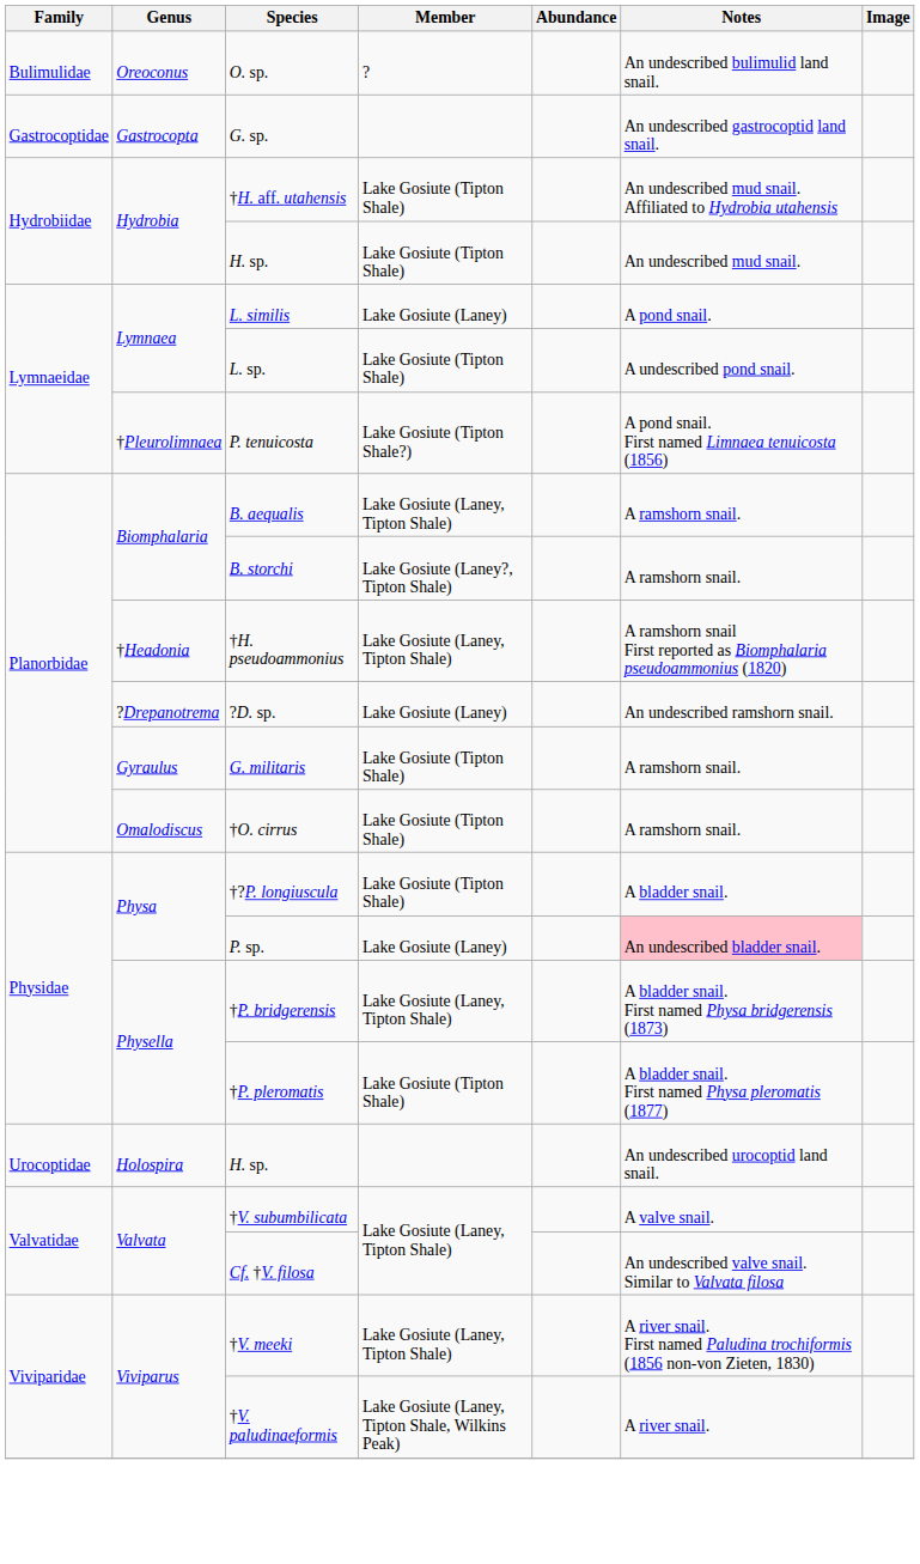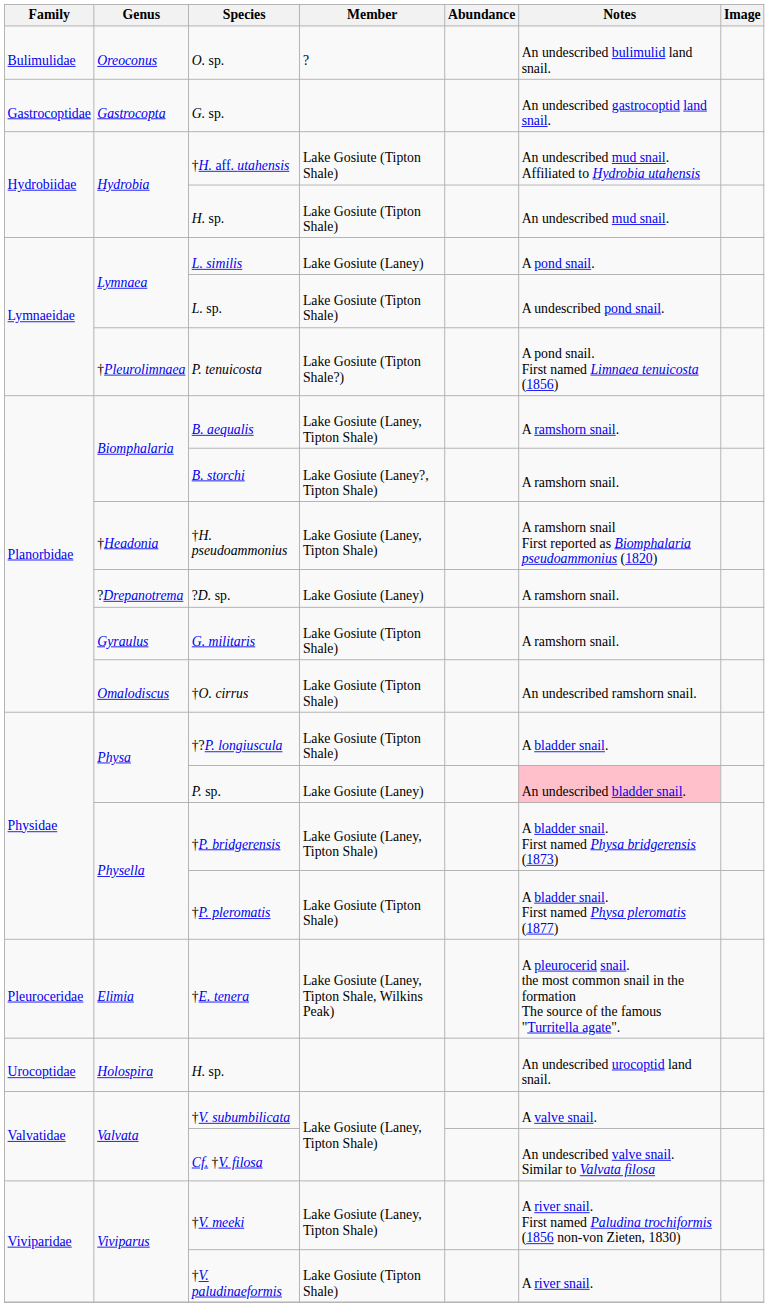 <table class="wikitable" style="margin:auto;width:100%;">
 <tr>
 <th>Family</th>
 <th>Genus</th>
 <th>Species</th>
 <th>Member</th>
 <th>Abundance</th>
 <th>Notes</th>
 <th>Image</th>
 </tr>
 <tr>
 <td><br><a href='#'>Bulimulidae</a></td>
 <td><br><em><a href='#'>Oreoconus</a></em></td>
 <td><br><em>O.</em> sp.</td>
 <td><br>?</td>
 <td></td>
 <td><br>An undescribed <a href='#'>bulimulid</a> land snail.</td>
 <td></td>
 </tr>
 <tr>
 <td><br><a href='#'>Gastrocoptidae</a></td>
 <td><br><em><a href='#'>Gastrocopta</a></em></td>
 <td><br><em>G.</em> sp.</td>
 <td></td>
 <td></td>
 <td><br>An undescribed <a href='#'>gastrocoptid</a> <a href='#'>land snail</a>.</td>
 <td></td>
 </tr>
 <tr>
 <td rowspan=2><a href='#'>Hydrobiidae</a></td>
 <td rowspan=2><em><a href='#'>Hydrobia</a></em></td>
 <td><br>†<a href='#'><em>H.</em> aff. <em>utahensis</em></a> </td>
 <td><br>Lake Gosiute (Tipton Shale)</td>
 <td></td>
 <td><br>An undescribed <a href='#'>mud snail</a>.<br> Affiliated to <em><a href='#'>Hydrobia utahensis</a></em></td>
 <td></td>
 </tr>
 <tr>
 <td><br><em>H.</em> sp.</td>
 <td><br>Lake Gosiute (Tipton Shale)</td>
 <td></td>
 <td><br>An undescribed <a href='#'>mud snail</a>.</td>
 <td></td>
 </tr>
 <tr>
 <td rowspan=3><a href='#'>Lymnaeidae</a></td>
 <td rowspan=2><em><a href='#'>Lymnaea</a></em></td>
 <td><br><em><a href='#'>L. similis</a></em> </td>
 <td><br>Lake Gosiute (Laney)</td>
 <td></td>
 <td><br>A <a href='#'>pond snail</a>.</td>
 <td></td>
 </tr>
 <tr>
 <td><br><em>L.</em> sp.</td>
 <td><br>Lake Gosiute (Tipton Shale)</td>
 <td></td>
 <td><br>A undescribed <a href='#'>pond snail</a>.</td>
 <td></td>
 </tr>
 <tr>
 <td><br>†<em><a href='#'>Pleurolimnaea</a></em></td>
 <td><br><em>P. tenuicosta</em> </td>
 <td><br>Lake Gosiute (Tipton Shale?)</td>
 <td></td>
 <td><br>A pond snail.<br> First named <em><a href='#'>Limnaea tenuicosta</a></em> (<a href='#'>1856</a>)</td>
 <td></td>
 </tr>
 <tr>
 <td rowspan=6><a href='#'>Planorbidae</a></td>
 <td rowspan=2><em><a href='#'>Biomphalaria</a></em></td>
 <td><br><em><a href='#'>B. aequalis</a></em> </td>
 <td><br>Lake Gosiute (Laney, Tipton Shale)</td>
 <td></td>
 <td><br>A <a href='#'>ramshorn snail</a>.</td>
 <td></td>
 </tr>
 <tr>
 <td><em><a href='#'>B. storchi</a></em> </td>
 <td><br>Lake Gosiute (Laney?, Tipton Shale)</td>
 <td></td>
 <td><br>A ramshorn snail.</td>
 <td></td>
 </tr>
 <tr>
 <td><br>†<em><a href='#'>Headonia</a></em></td>
 <td><br>†<em>H. pseudoammonius</em> </td>
 <td><br>Lake Gosiute (Laney, Tipton Shale)</td>
 <td></td>
 <td><br>A ramshorn snail<br>First reported as <em><a href='#'>Biomphalaria pseudoammonius</a></em> (<a href='#'>1820</a>)</td>
 <td></td>
 </tr>
 <tr>
 <td><br>?<em><a href='#'>Drepanotrema</a></em></td>
 <td><br>?<em>D.</em> sp.</td>
 <td><br>Lake Gosiute (Laney)</td>
 <td></td>
-<td><br>An undescribed ramshorn snail.</td>
+<td><br>A ramshorn snail.</td>
 <td></td>
 </tr>
 <tr>
 <td><br><em><a href='#'>Gyraulus</a></em></td>
 <td><br><em><a href='#'>G. militaris</a></em> </td>
 <td><br>Lake Gosiute (Tipton Shale)</td>
 <td></td>
 <td><br>A ramshorn snail.</td>
 <td></td>
 </tr>
 <tr>
 <td><br><em><a href='#'>Omalodiscus</a></em></td>
 <td><br>†<em>O. cirrus</em> </td>
 <td><br>Lake Gosiute (Tipton Shale)</td>
 <td></td>
-<td><br>A ramshorn snail.</td>
+<td><br>An undescribed ramshorn snail.</td>
 <td></td>
 </tr>
 <tr>
 <td rowspan=4><a href='#'>Physidae</a></td>
 <td rowspan=2><em><a href='#'>Physa</a></em></td>
 <td><br>†?<em><a href='#'>P. longiuscula</a></em> </td>
 <td><br>Lake Gosiute (Tipton Shale)</td>
 <td></td>
 <td><br>A <a href='#'>bladder snail</a>.</td>
 <td></td>
 </tr>
 <tr>
 <td><br><em>P.</em> sp.</td>
 <td><br>Lake Gosiute (Laney)</td>
 <td></td>
 <td style="background: pink;"><br>An undescribed <a href='#'>bladder snail</a>.</td>
 <td></td>
 </tr>
 <tr>
 <td rowspan=2><em><a href='#'>Physella</a></em></td>
 <td><br>†<em><a href='#'>P. bridgerensis</a></em> </td>
 <td><br>Lake Gosiute (Laney, Tipton Shale)</td>
 <td></td>
 <td><br>A <a href='#'>bladder snail</a>.<br> First named <em><a href='#'>Physa bridgerensis</a></em> (<a href='#'>1873</a>)</td>
 <td></td>
 </tr>
 <tr>
 <td><br>†<em><a href='#'>P. pleromatis</a></em> </td>
 <td><br>Lake Gosiute (Tipton Shale)</td>
 <td></td>
 <td><br>A <a href='#'>bladder snail</a>.<br> First named <em><a href='#'>Physa pleromatis</a></em> (<a href='#'>1877</a>)</td>
 <td></td>
+</tr>
+<tr>
+<td><br><a href='#'>Pleuroceridae</a></td>
+<td><br><em><a href='#'>Elimia</a></em></td>
+<td><br>†<em><a href='#'>E. tenera</a></em> </td>
+<td><br>Lake Gosiute (Laney, Tipton Shale, Wilkins Peak)</td>
+<td></td>
+<td><br>A <a href='#'>pleurocerid</a> <a href='#'>snail</a>.<br>the most common snail in the formation<br>The source of the famous "<a href='#'>Turritella agate</a>".</td>
+<td><br></td>
 </tr>
 <tr>
 <td><br><a href='#'>Urocoptidae</a></td>
 <td><br><em><a href='#'>Holospira</a></em></td>
 <td><br><em>H.</em> sp.</td>
 <td></td>
 <td></td>
 <td><br>An undescribed <a href='#'>urocoptid</a> land snail.</td>
 <td></td>
 </tr>
 <tr>
 <td rowspan=2><a href='#'>Valvatidae</a></td>
 <td rowspan=2><em><a href='#'>Valvata</a></em></td>
 <td><br>†<em><a href='#'>V. subumbilicata</a></em> </td>
 <td rowspan=2>Lake Gosiute (Laney, Tipton Shale)</td>
 <td></td>
 <td><br>A <a href='#'>valve snail</a>.</td>
 <td></td>
 </tr>
 <tr>
 <td><br><em><a href='#'>Cf.</a></em> †<em><a href='#'>V. filosa</a></em> </td>
 <td></td>
 <td><br>An undescribed <a href='#'>valve snail</a>.<br> Similar to <em><a href='#'>Valvata filosa</a></em></td>
 <td></td>
 </tr>
 <tr>
 <td rowspan=2><a href='#'>Viviparidae</a></td>
 <td rowspan=2><em><a href='#'>Viviparus</a></em></td>
 <td><br>†<em><a href='#'>V. meeki</a></em> </td>
 <td><br>Lake Gosiute (Laney, Tipton Shale)</td>
 <td></td>
 <td><br>A <a href='#'>river snail</a>.<br> First named <em><a href='#'>Paludina trochiformis</a></em> (<a href='#'>1856</a> non-von Zieten, 1830)</td>
 <td></td>
 </tr>
 <tr>
 <td><br>†<em><a href='#'>V. paludinaeformis</a></em> </td>
-<td><br>Lake Gosiute (Laney, Tipton Shale, Wilkins Peak)</td>
+<td><br>Lake Gosiute (Tipton Shale)</td>
 <td></td>
 <td><br>A <a href='#'>river snail</a>.</td>
 <td></td>
 </tr>
 <tr>
 </tr>
 </table>
